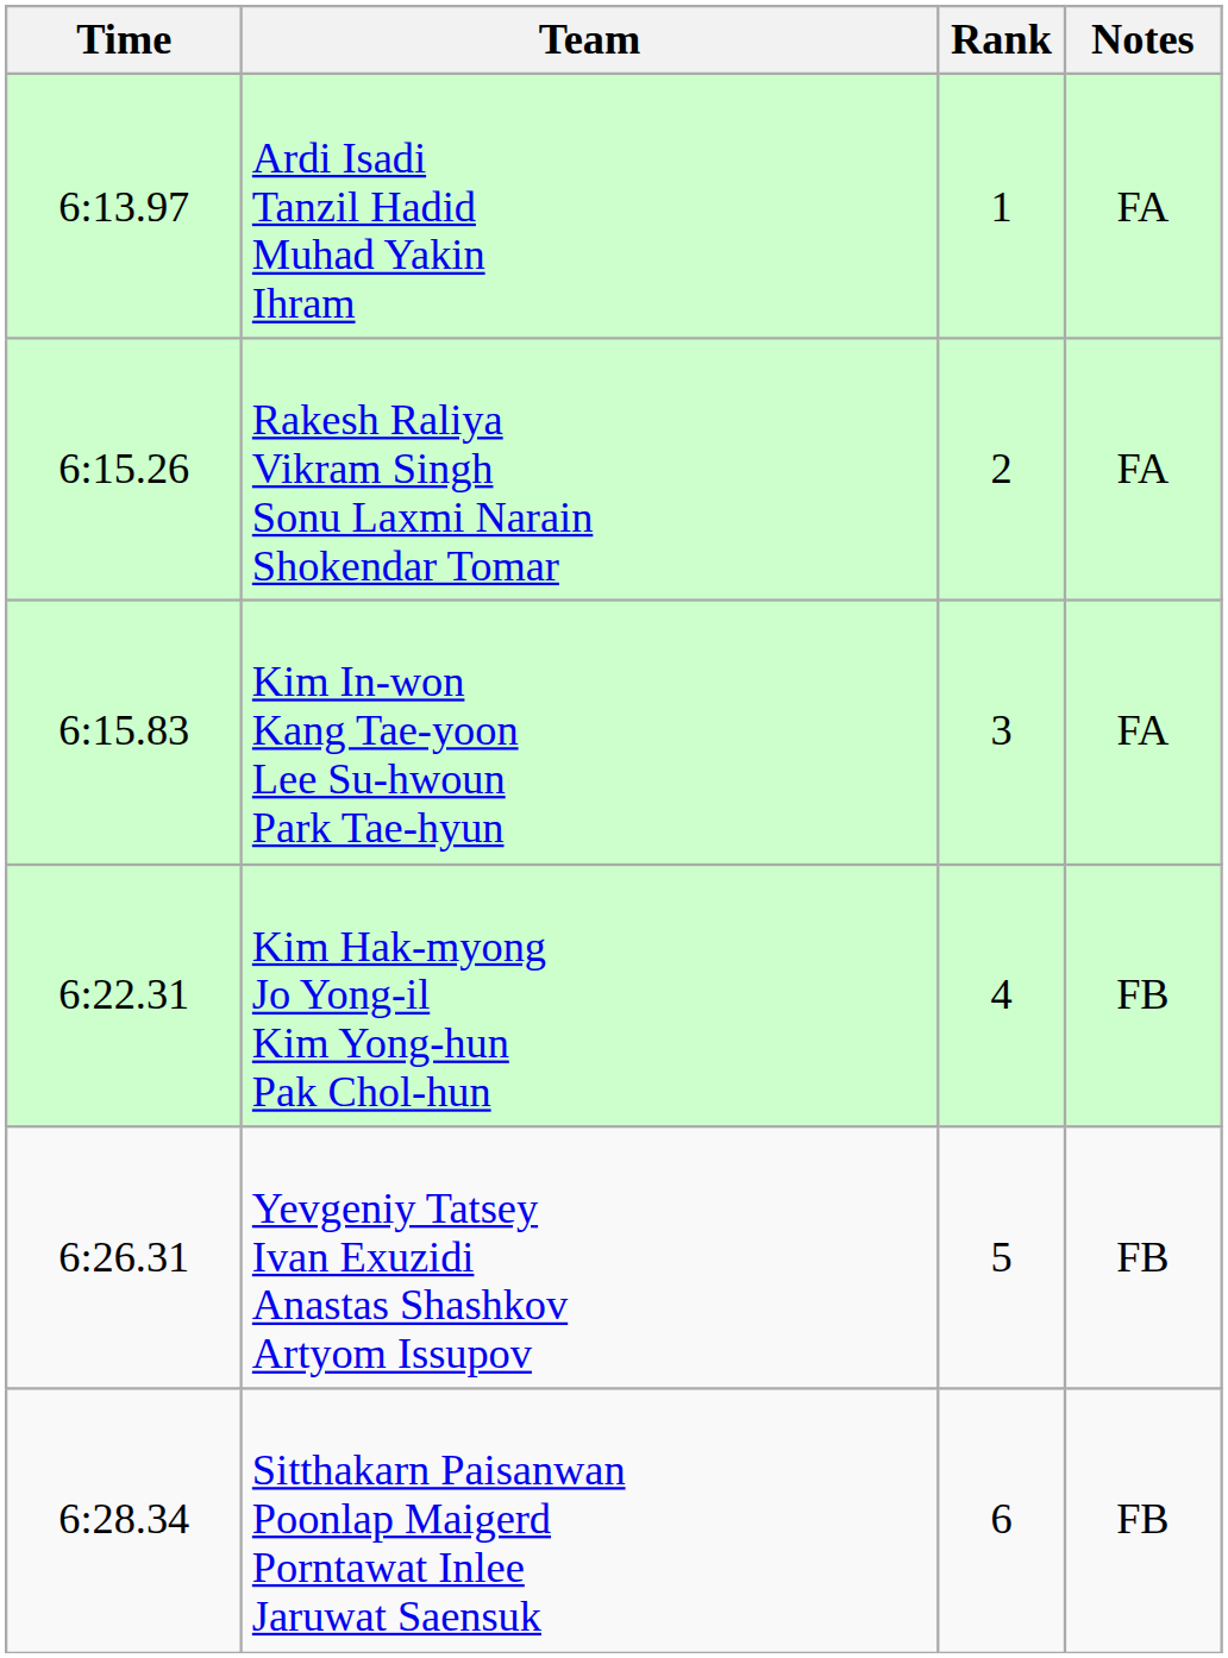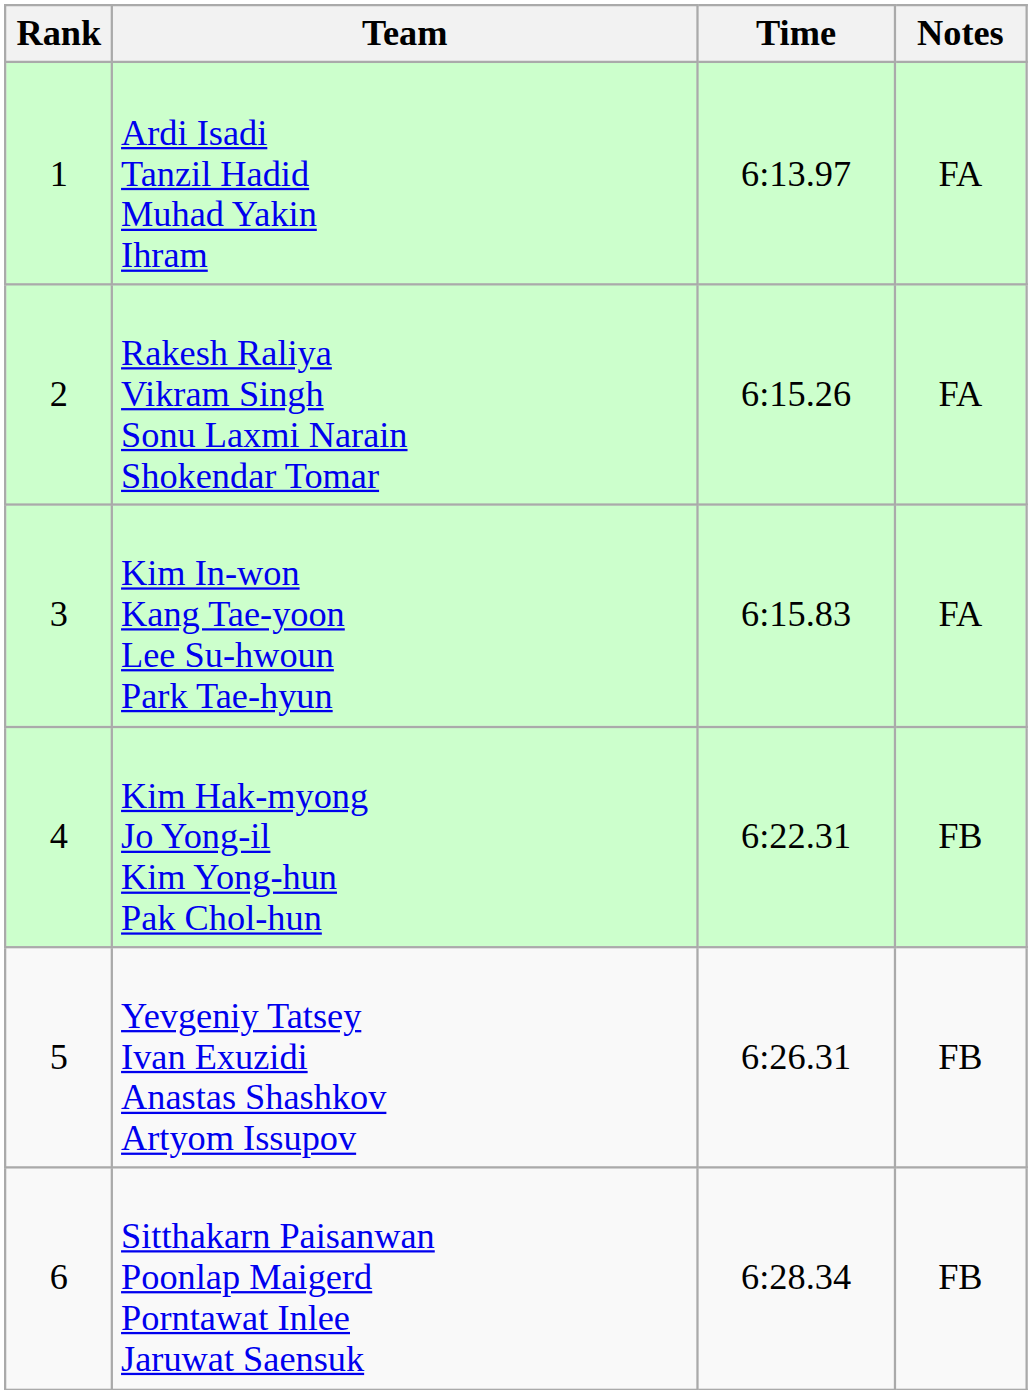 <table class=wikitable style="text-align:center">
 <tr>
+<th width=40>Rank</th>
+<th width=250>Team</th>
 <th width=80>Time</th>
-<th width=250>Team</th>
-<th width=40>Rank</th>
 <th width=50>Notes</th>
 </tr>
 <tr bgcolor="ccffcc">
+<td>1</td>
+<td align=left><br><a href='#'>Ardi Isadi</a><br><a href='#'>Tanzil Hadid</a><br><a href='#'>Muhad Yakin</a><br><a href='#'>Ihram</a></td>
 <td>6:13.97</td>
-<td align=left><br><a href='#'>Ardi Isadi</a><br><a href='#'>Tanzil Hadid</a><br><a href='#'>Muhad Yakin</a><br><a href='#'>Ihram</a></td>
-<td>1</td>
 <td>FA</td>
 </tr>
 <tr bgcolor="ccffcc">
+<td>2</td>
+<td align=left><br><a href='#'>Rakesh Raliya</a><br><a href='#'>Vikram Singh</a><br><a href='#'>Sonu Laxmi Narain</a><br><a href='#'>Shokendar Tomar</a></td>
 <td>6:15.26</td>
-<td align=left><br><a href='#'>Rakesh Raliya</a><br><a href='#'>Vikram Singh</a><br><a href='#'>Sonu Laxmi Narain</a><br><a href='#'>Shokendar Tomar</a></td>
-<td>2</td>
 <td>FA</td>
 </tr>
 <tr bgcolor="ccffcc">
+<td>3</td>
+<td align=left><br><a href='#'>Kim In-won</a><br><a href='#'>Kang Tae-yoon</a><br><a href='#'>Lee Su-hwoun</a><br><a href='#'>Park Tae-hyun</a></td>
 <td>6:15.83</td>
-<td align=left><br><a href='#'>Kim In-won</a><br><a href='#'>Kang Tae-yoon</a><br><a href='#'>Lee Su-hwoun</a><br><a href='#'>Park Tae-hyun</a></td>
-<td>3</td>
 <td>FA</td>
 </tr>
 <tr bgcolor="ccffcc">
+<td>4</td>
+<td align=left><br><a href='#'>Kim Hak-myong</a><br><a href='#'>Jo Yong-il</a><br><a href='#'>Kim Yong-hun</a><br><a href='#'>Pak Chol-hun</a></td>
 <td>6:22.31</td>
-<td align=left><br><a href='#'>Kim Hak-myong</a><br><a href='#'>Jo Yong-il</a><br><a href='#'>Kim Yong-hun</a><br><a href='#'>Pak Chol-hun</a></td>
-<td>4</td>
 <td>FB</td>
 </tr>
 <tr>
+<td>5</td>
+<td align=left><br><a href='#'>Yevgeniy Tatsey</a><br><a href='#'>Ivan Exuzidi</a><br><a href='#'>Anastas Shashkov</a><br><a href='#'>Artyom Issupov</a></td>
 <td>6:26.31</td>
-<td align=left><br><a href='#'>Yevgeniy Tatsey</a><br><a href='#'>Ivan Exuzidi</a><br><a href='#'>Anastas Shashkov</a><br><a href='#'>Artyom Issupov</a></td>
-<td>5</td>
 <td>FB</td>
 </tr>
 <tr>
+<td>6</td>
+<td align=left><br><a href='#'>Sitthakarn Paisanwan</a><br><a href='#'>Poonlap Maigerd</a><br><a href='#'>Porntawat Inlee</a><br><a href='#'>Jaruwat Saensuk</a></td>
 <td>6:28.34</td>
-<td align=left><br><a href='#'>Sitthakarn Paisanwan</a><br><a href='#'>Poonlap Maigerd</a><br><a href='#'>Porntawat Inlee</a><br><a href='#'>Jaruwat Saensuk</a></td>
-<td>6</td>
 <td>FB</td>
 </tr>
 </table>
